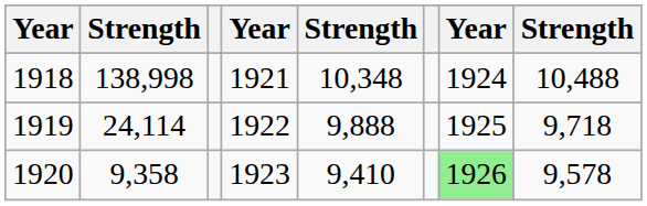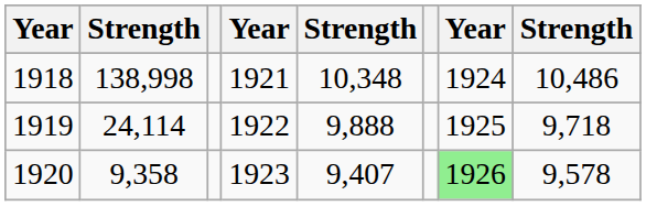 <table class="wikitable">
 <tr>
 <th align=center>Year</th>
 <th align=center>Strength</th>
 <th></th>
 <th align=center>Year</th>
 <th align=center>Strength</th>
 <th></th>
 <th align=center>Year</th>
 <th align=center>Strength</th>
 </tr>
 <tr>
 <td align=center>1918</td>
 <td align=center>138,998</td>
 <td></td>
 <td align=center>1921</td>
 <td align=center>10,348</td>
 <td></td>
 <td align=center>1924</td>
-<td align=center>10,488</td>
+<td align=center>10,486</td>
 </tr>
 <tr>
 <td align=center>1919</td>
 <td align=center>24,114</td>
 <td></td>
 <td align=center>1922</td>
 <td align=center>9,888</td>
 <td></td>
 <td align=center>1925</td>
 <td align=center>9,718</td>
 </tr>
 <tr>
 <td align=center>1920</td>
 <td align=center>9,358</td>
 <td></td>
 <td align=center>1923</td>
-<td align=center>9,410</td>
+<td align=center>9,407</td>
 <td></td>
 <td align=center style="background: lightgreen;">1926</td>
 <td align=center>9,578</td>
 </tr>
 </table>
